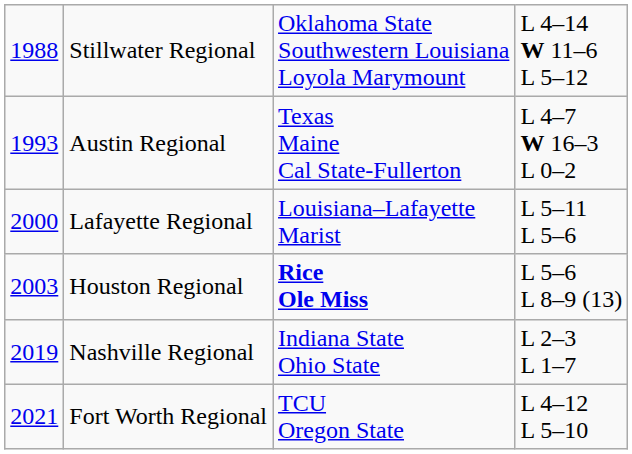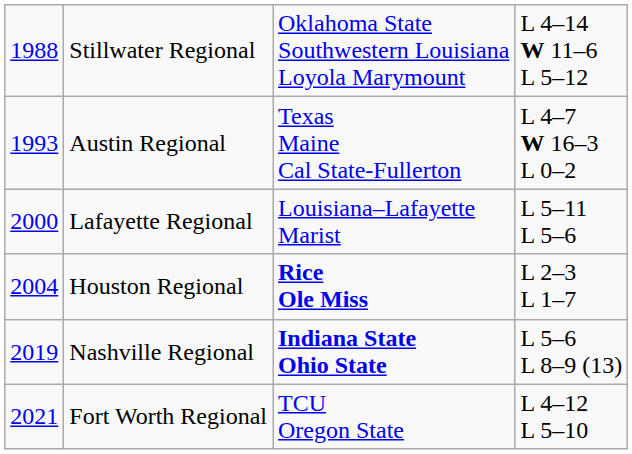 <table class="wikitable">
 <tr>
 <td><a href='#'>1988</a></td>
 <td>Stillwater Regional</td>
 <td><a href='#'>Oklahoma State</a><br><a href='#'>Southwestern Louisiana</a><br><a href='#'>Loyola Marymount</a></td>
 <td>L 4–14<br><strong>W</strong> 11–6<br>L 5–12</td>
 </tr>
 <tr>
 <td><a href='#'>1993</a></td>
 <td>Austin Regional</td>
 <td><a href='#'>Texas</a><br><a href='#'>Maine</a><br><a href='#'>Cal State-Fullerton</a></td>
 <td>L 4–7<br><strong>W</strong> 16–3<br>L 0–2</td>
 </tr>
 <tr>
 <td><a href='#'>2000</a></td>
 <td>Lafayette Regional</td>
 <td><a href='#'>Louisiana–Lafayette</a><br><a href='#'>Marist</a></td>
 <td>L 5–11<br>L 5–6</td>
 </tr>
 <tr>
-<td><a href='#'>2003</a></td>
+<td><a href='#'>2004</a></td>
 <td>Houston Regional</td>
 <td><strong><a href='#'>Rice</a><br><a href='#'>Ole Miss</a></strong></td>
-<td>L 5–6<br>L 8–9 (13)</td>
+<td>L 2–3<br>L 1–7</td>
 </tr>
 <tr>
 <td><a href='#'>2019</a></td>
 <td>Nashville Regional</td>
-<td><a href='#'>Indiana State</a><br><a href='#'>Ohio State</a></td>
-<td>L 2–3<br>L 1–7</td>
+<td><strong><a href='#'>Indiana State</a><br><a href='#'>Ohio State</a></strong></td>
+<td>L 5–6<br>L 8–9 (13)</td>
 </tr>
 <tr>
 <td><a href='#'>2021</a></td>
 <td>Fort Worth Regional</td>
 <td><a href='#'>TCU</a><br><a href='#'>Oregon State</a></td>
 <td>L 4–12<br>L 5–10</td>
 </tr>
 </table>
